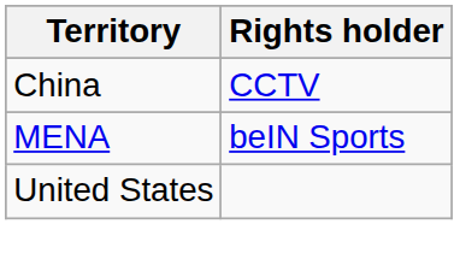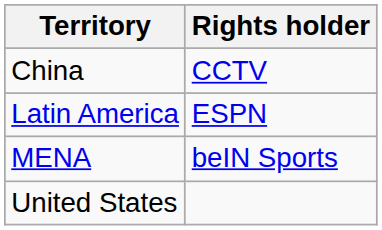 <table class="wikitable">
 <tr>
 <th>Territory</th>
 <th>Rights holder</th>
 </tr>
 <tr>
 <td>China</td>
 <td><a href='#'>CCTV</a></td>
 </tr>
 <tr>
+<td><a href='#'>Latin America</a></td>
+<td><a href='#'>ESPN</a></td>
+</tr>
+<tr>
 <td><a href='#'>MENA</a></td>
 <td><a href='#'>beIN Sports</a></td>
 </tr>
 <tr>
 <td>United States</td>
 <td></td>
 </tr>
 </table>
